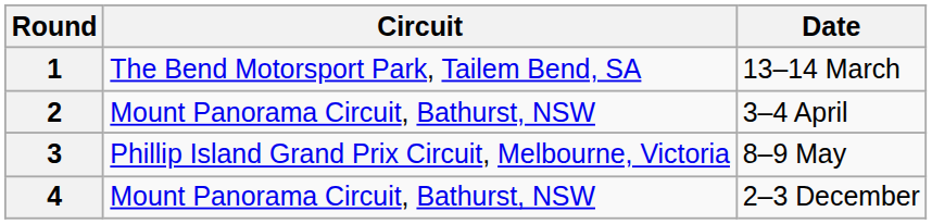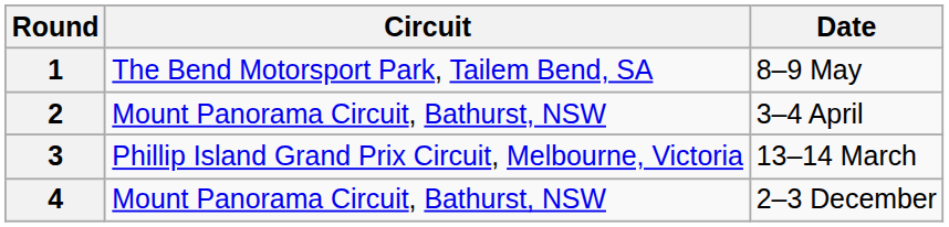 <table class="wikitable" style="font-size:85%;">
 <tr>
 <th>Round</th>
 <th>Circuit</th>
 <th>Date</th>
 </tr>
 <tr>
 <th>1</th>
 <td> <a href='#'>The Bend Motorsport Park</a>, <a href='#'>Tailem Bend, SA</a></td>
-<td>13–14 March</td>
+<td>8–9 May</td>
 </tr>
 <tr>
 <th>2</th>
 <td> <a href='#'>Mount Panorama Circuit</a>, <a href='#'>Bathurst, NSW</a></td>
 <td>3–4 April</td>
 </tr>
 <tr>
 <th>3</th>
 <td> <a href='#'>Phillip Island Grand Prix Circuit</a>, <a href='#'>Melbourne, Victoria</a></td>
-<td>8–9 May</td>
+<td>13–14 March</td>
 </tr>
 <tr>
 <th>4</th>
 <td> <a href='#'>Mount Panorama Circuit</a>, <a href='#'>Bathurst, NSW</a></td>
 <td>2–3 December</td>
 </tr>
 </table>
